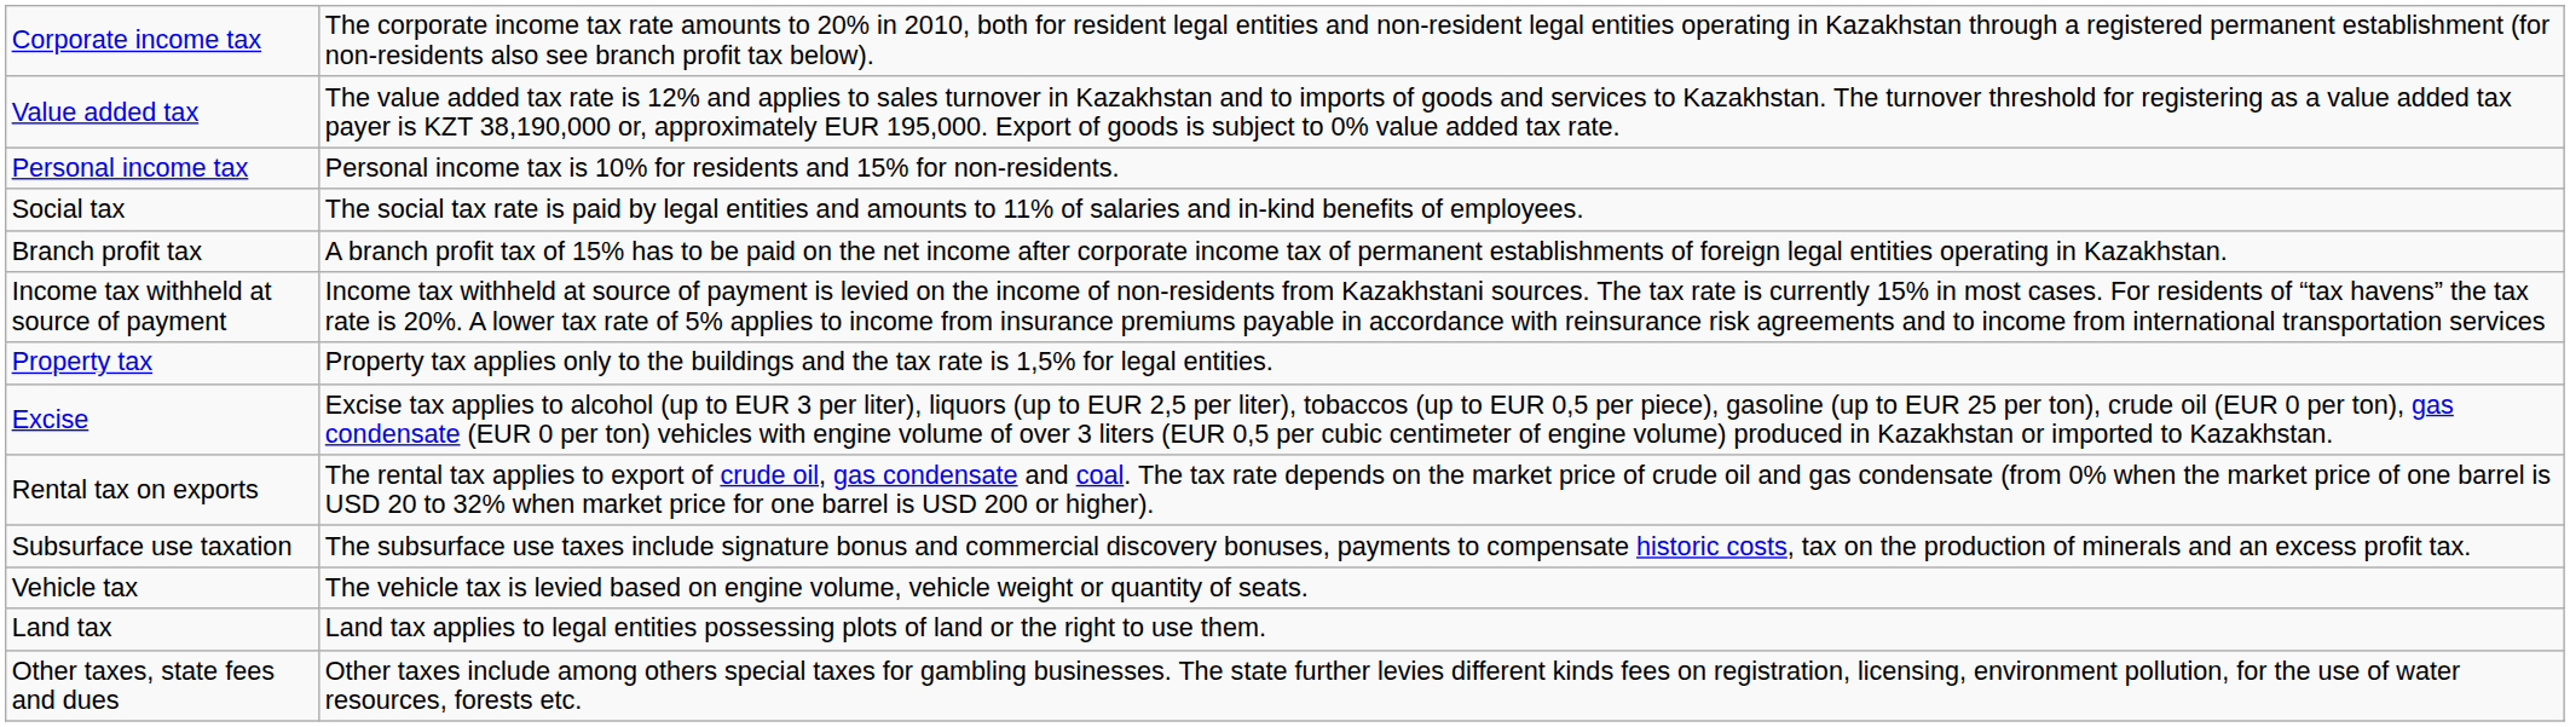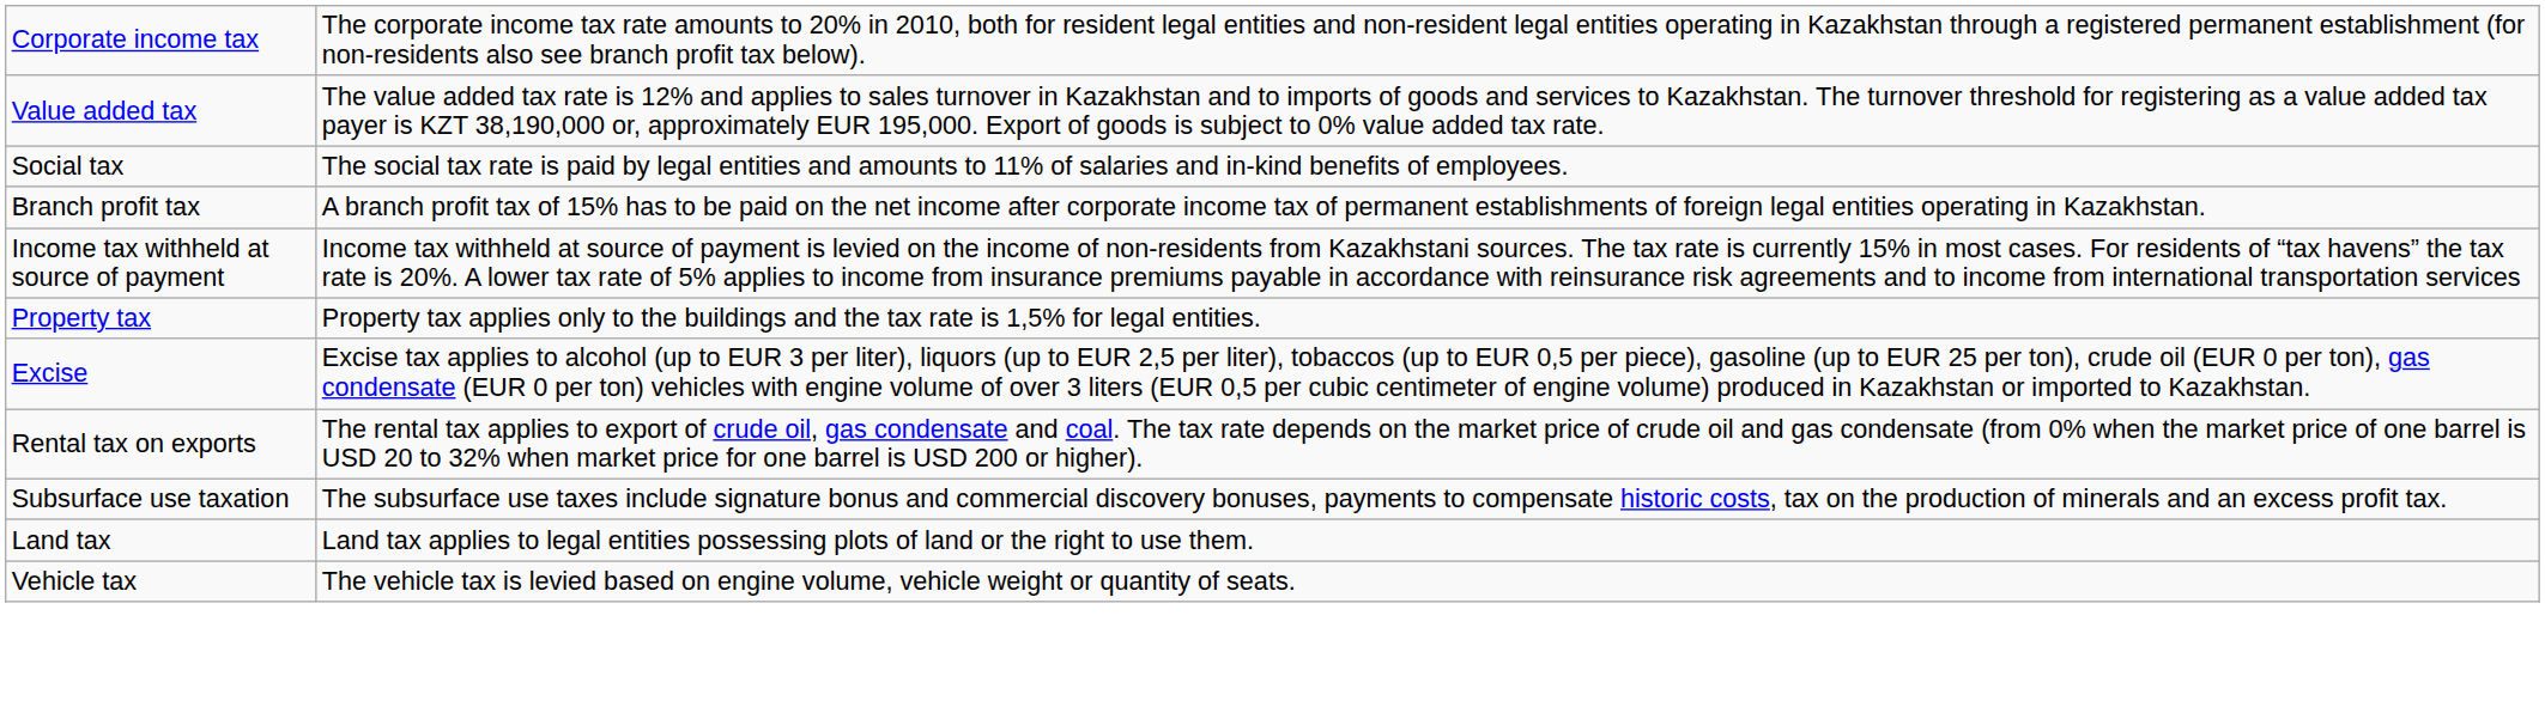 <table class="wikitable">
 <tr>
 <td><a href='#'>Corporate income tax</a></td>
 <td>The corporate income tax rate amounts to 20% in 2010, both for resident legal entities and non-resident legal entities operating in Kazakhstan through a registered permanent establishment (for non-residents also see branch profit tax below).</td>
 </tr>
 <tr>
 <td><a href='#'>Value added tax</a></td>
 <td>The value added tax rate is 12% and applies to sales turnover in Kazakhstan and to imports of goods and services to Kazakhstan. The turnover threshold for registering as a value added tax payer is KZT 38,190,000 or, approximately EUR 195,000. Export of goods is subject to 0% value added tax rate.</td>
-</tr>
-<tr>
-<td><a href='#'>Personal income tax</a></td>
-<td>Personal income tax is 10% for residents and 15% for non-residents.</td>
 </tr>
 <tr>
 <td>Social tax</td>
 <td>The social tax rate is paid by legal entities and amounts to 11% of salaries and in-kind benefits of employees.</td>
 </tr>
 <tr>
 <td>Branch profit tax</td>
 <td>A branch profit tax of 15% has to be paid on the net income after corporate income tax of permanent establishments of foreign legal entities operating in Kazakhstan.</td>
 </tr>
 <tr>
 <td>Income tax withheld at source of payment</td>
 <td>Income tax withheld at source of payment is levied on the income of non-residents from Kazakhstani sources. The tax rate is currently 15% in most cases. For residents of “tax havens” the tax rate is 20%. A lower tax rate of 5% applies to income from insurance premiums payable in accordance with reinsurance risk agreements and to income from international transportation services</td>
 </tr>
 <tr>
 <td><a href='#'>Property tax</a></td>
 <td>Property tax applies only to the buildings and the tax rate is 1,5% for legal entities.</td>
 </tr>
 <tr>
 <td><a href='#'>Excise</a></td>
 <td>Excise tax applies to alcohol (up to EUR 3 per liter), liquors (up to EUR 2,5 per liter), tobaccos (up to EUR 0,5 per piece), gasoline (up to EUR 25 per ton), crude oil (EUR 0 per ton), <a href='#'>gas condensate</a> (EUR 0 per ton) vehicles with engine volume of over 3 liters (EUR 0,5 per cubic centimeter of engine volume) produced in Kazakhstan or imported to Kazakhstan.</td>
 </tr>
 <tr>
 <td>Rental tax on exports</td>
 <td>The rental tax applies to export of <a href='#'>crude oil</a>, <a href='#'>gas condensate</a> and <a href='#'>coal</a>.  The tax rate depends on the market price of crude oil and gas condensate (from 0% when the market price of one barrel is USD 20 to 32% when market price for one barrel is USD 200 or higher).</td>
 </tr>
 <tr>
 <td>Subsurface use taxation</td>
 <td>The subsurface use taxes include signature bonus and commercial discovery bonuses, payments to compensate <a href='#'>historic costs</a>, tax on the production of minerals and an excess profit tax.</td>
 </tr>
 <tr>
-<td>Vehicle tax</td>
-<td>The vehicle tax is levied based on engine volume, vehicle weight or quantity of seats.</td>
-</tr>
-<tr>
 <td>Land tax</td>
 <td>Land tax applies to legal entities possessing plots of land or the right to use them.</td>
 </tr>
 <tr>
-<td>Other taxes, state fees and dues</td>
-<td>Other taxes include among others special taxes for gambling businesses.  The state further levies different kinds fees on registration, licensing, environment pollution, for the use of water resources, forests etc.</td>
+<td>Vehicle tax</td>
+<td>The vehicle tax is levied based on engine volume, vehicle weight or quantity of seats.</td>
 </tr>
 </table>
